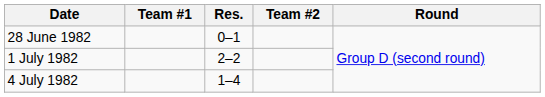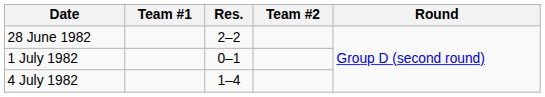 <table class="wikitable" style="text-align: left;" width="100%">
 <tr>
 <th>Date</th>
 <th>Team #1</th>
 <th>Res.</th>
 <th>Team #2</th>
 <th>Round</th>
 </tr>
 <tr>
 <td>28 June 1982 </td>
 <td></td>
-<td style="text-align:center;">0–1</td>
+<td style="text-align:center;">2–2</td>
 <td></td>
 <td rowspan="3"><a href='#'>Group D (second round)</a></td>
 </tr>
 <tr>
 <td>1 July 1982</td>
 <td></td>
-<td style="text-align:center;">2–2</td>
+<td style="text-align:center;">0–1</td>
 <td></td>
 </tr>
 <tr>
 <td>4 July 1982</td>
 <td></td>
 <td style="text-align:center;">1–4</td>
 <td></td>
 </tr>
 </table>
